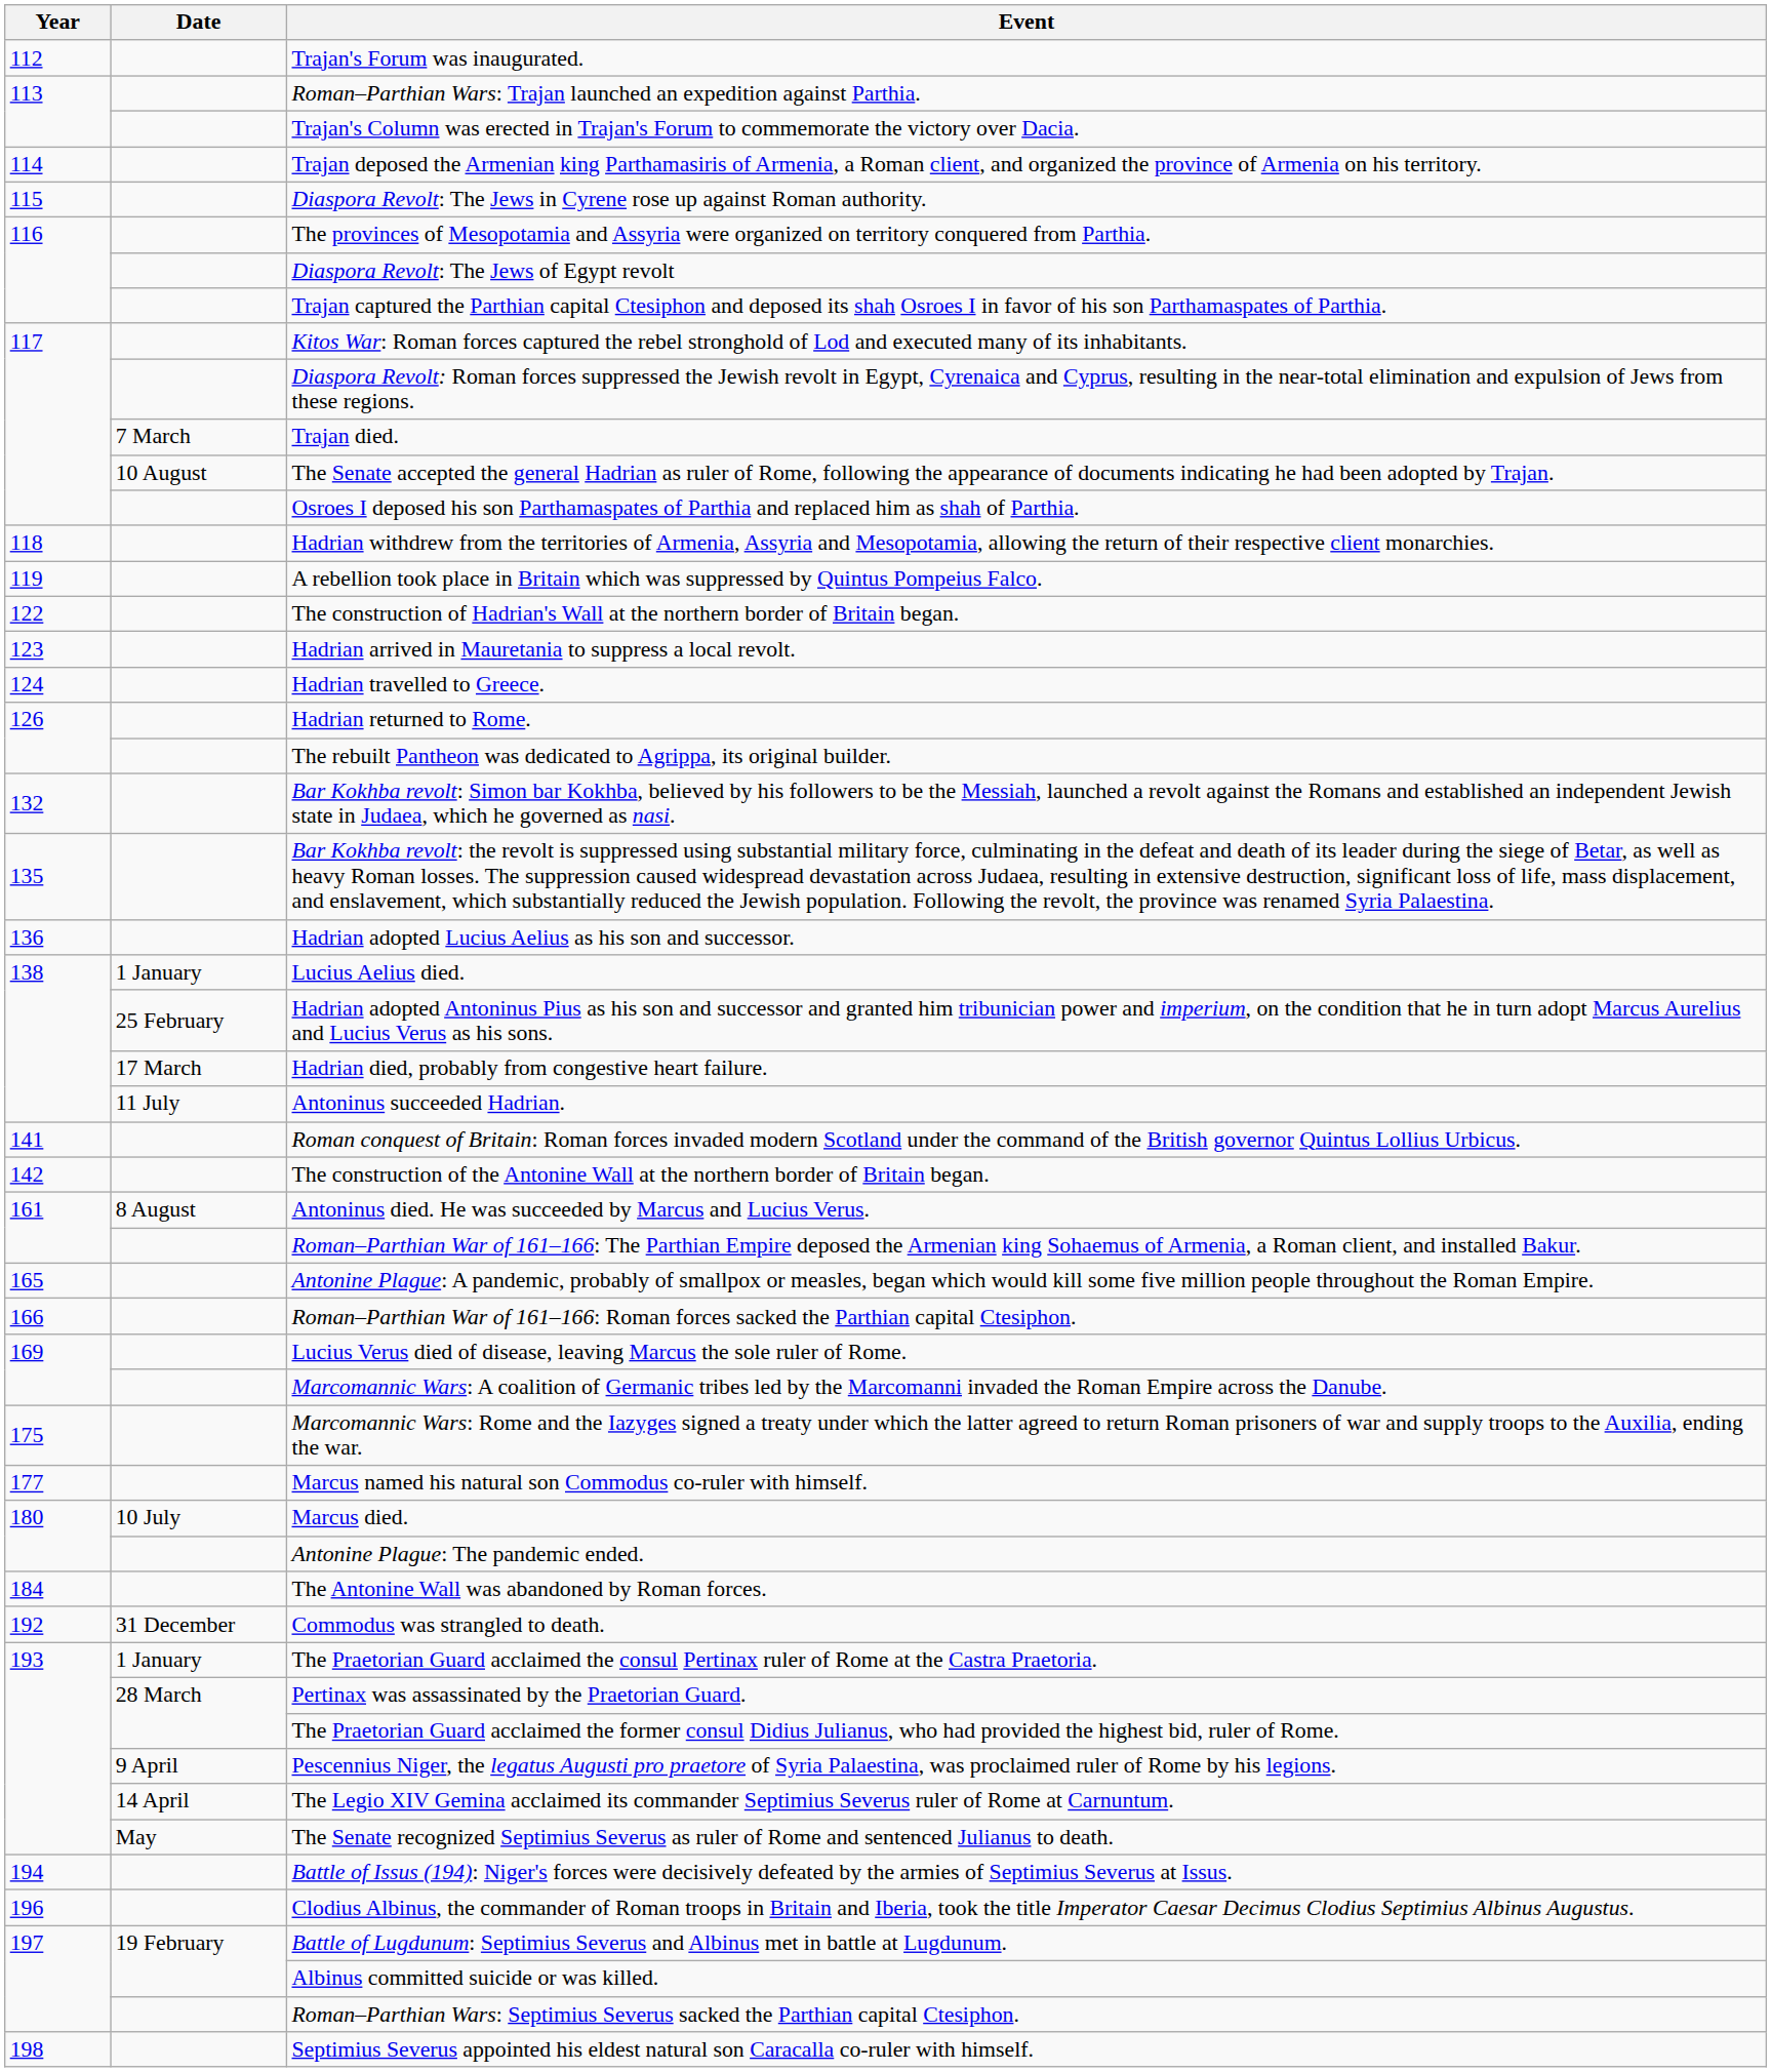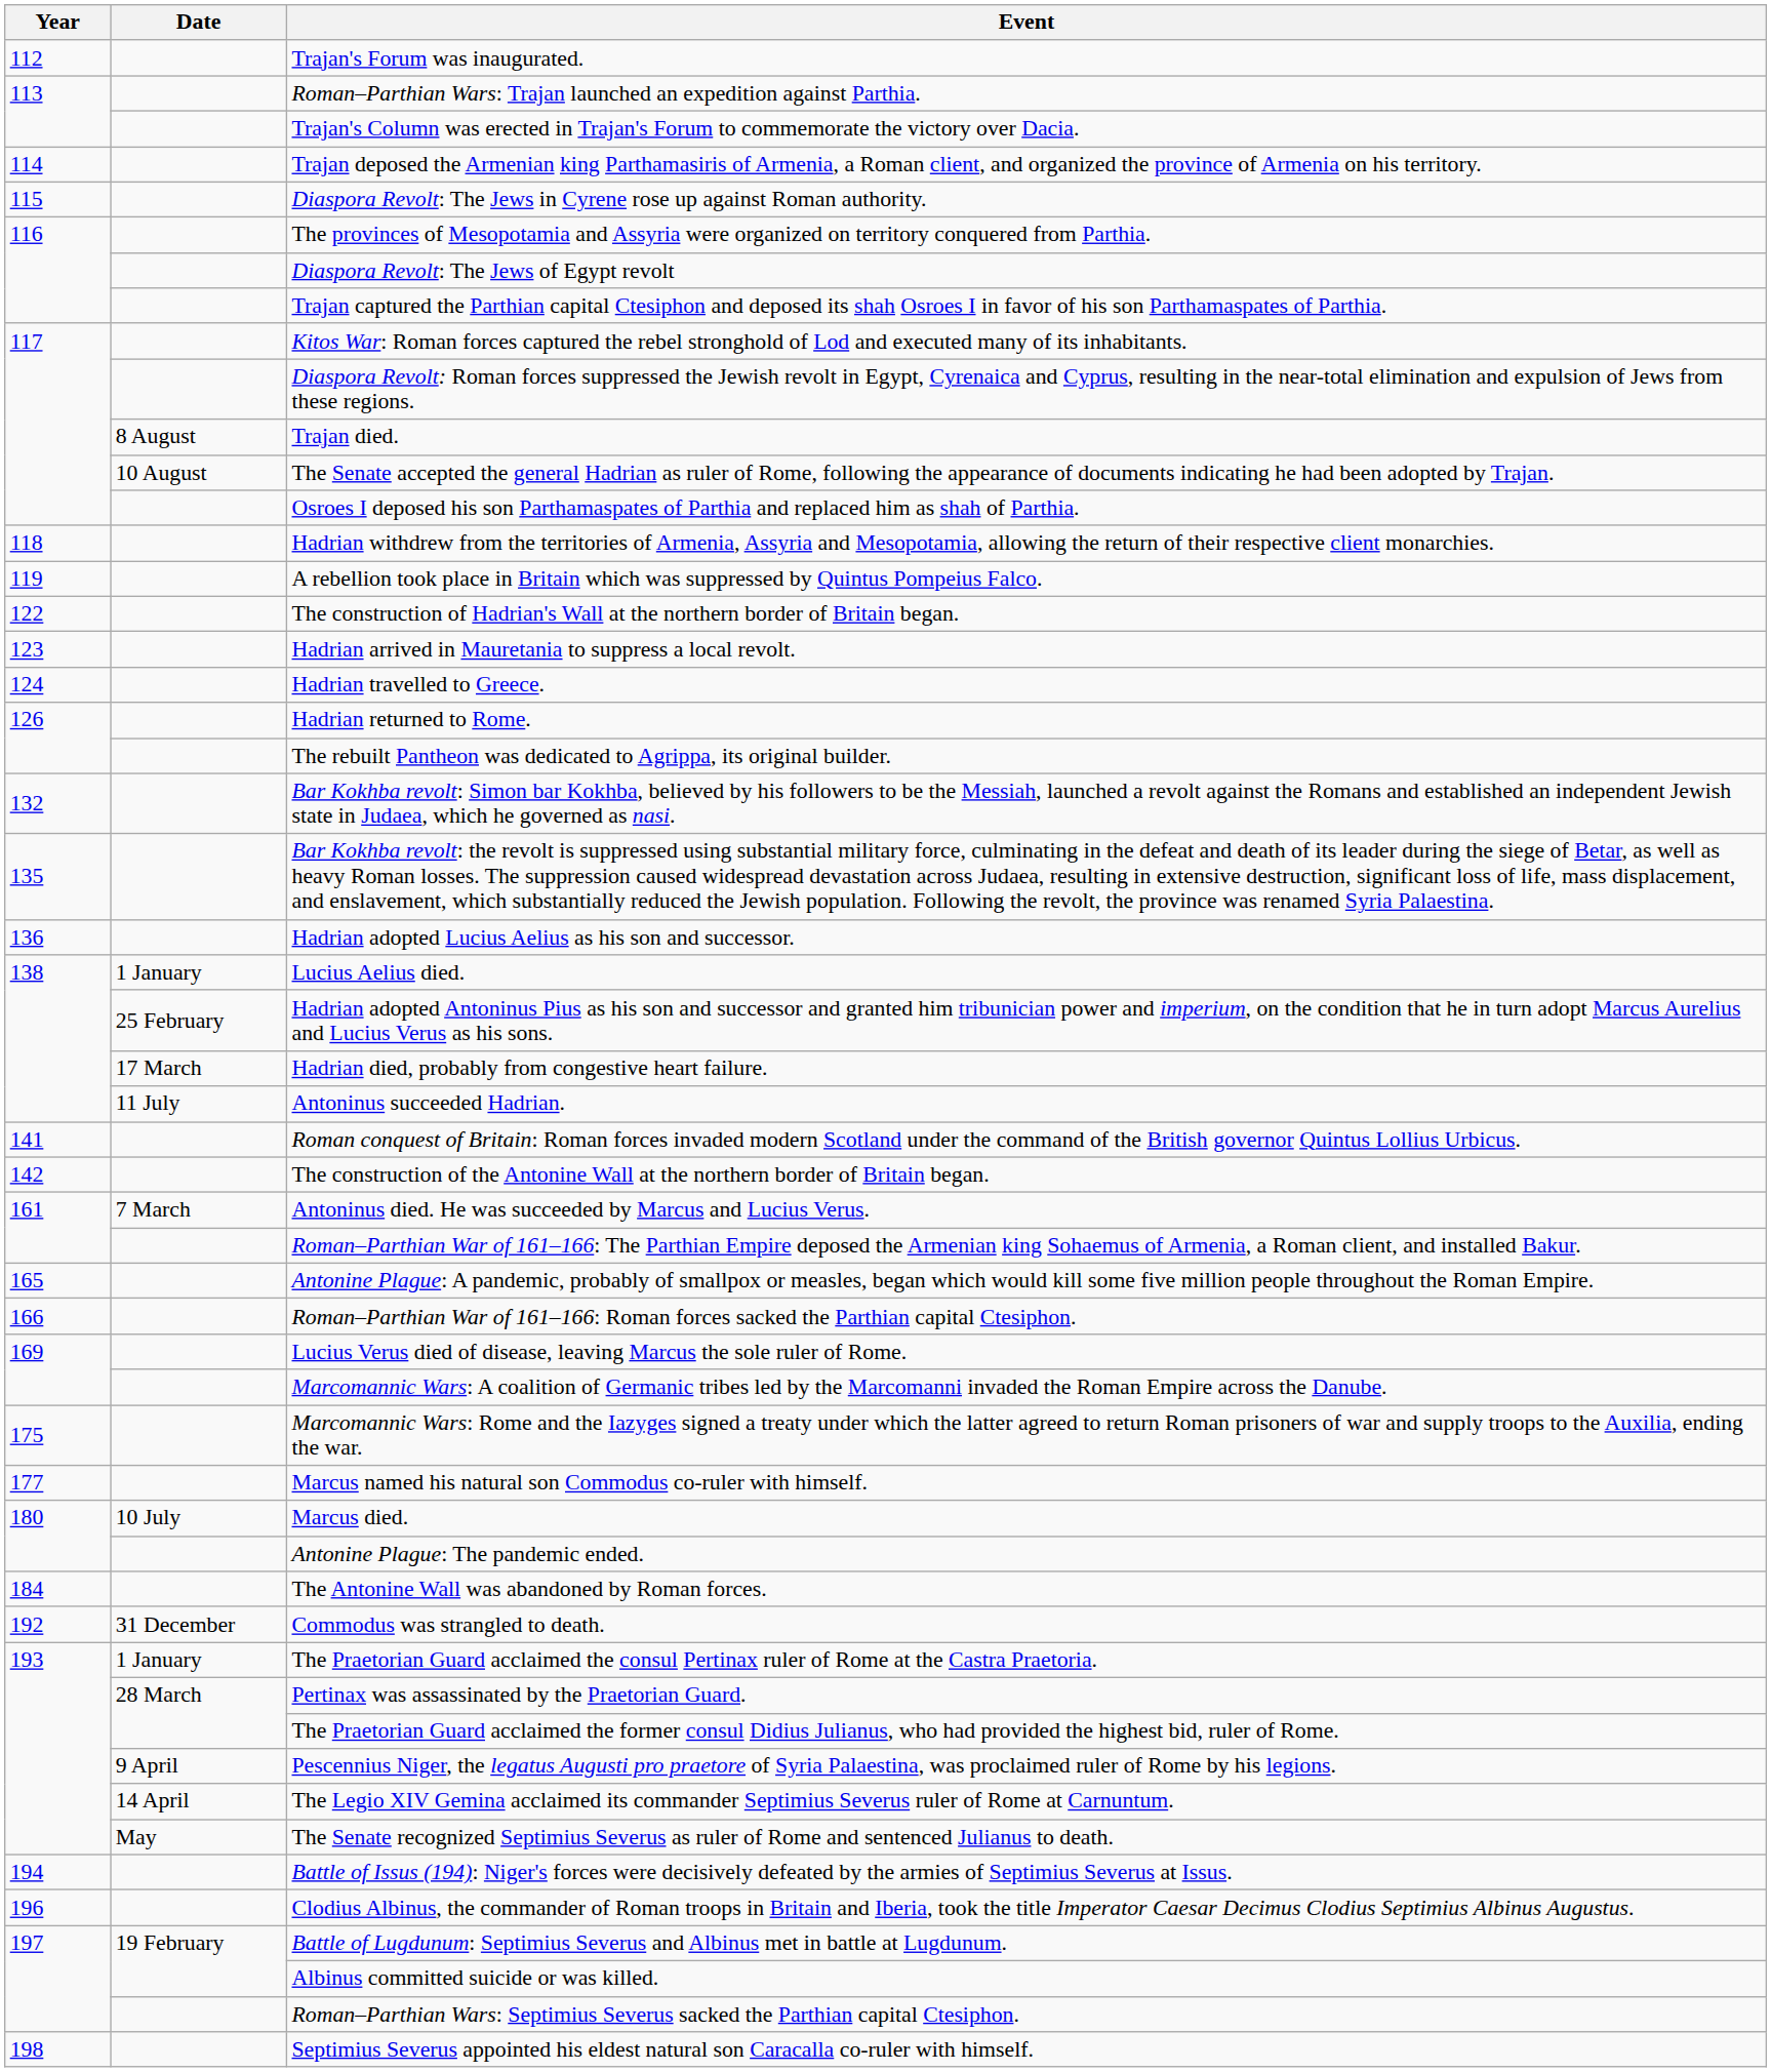 <table class="wikitable" width="100%">
 <tr>
 <th style="width:6%">Year</th>
 <th style="width:10%">Date</th>
 <th>Event</th>
 </tr>
 <tr>
 <td><a href='#'>112</a></td>
 <td></td>
 <td><a href='#'>Trajan's Forum</a> was inaugurated.</td>
 </tr>
 <tr>
 <td rowspan="2" valign="top"><a href='#'>113</a></td>
 <td></td>
 <td><em>Roman–Parthian Wars</em>: <a href='#'>Trajan</a> launched an expedition against <a href='#'>Parthia</a>.</td>
 </tr>
 <tr>
 <td></td>
 <td><a href='#'>Trajan's Column</a> was erected in <a href='#'>Trajan's Forum</a> to commemorate the victory over <a href='#'>Dacia</a>.</td>
 </tr>
 <tr>
 <td><a href='#'>114</a></td>
 <td></td>
 <td><a href='#'>Trajan</a> deposed the <a href='#'>Armenian</a> <a href='#'>king</a> <a href='#'>Parthamasiris of Armenia</a>, a Roman <a href='#'>client</a>, and organized the <a href='#'>province</a> of <a href='#'>Armenia</a> on his territory.</td>
 </tr>
 <tr>
 <td><a href='#'>115</a></td>
 <td></td>
 <td><em><a href='#'>Diaspora Revolt</a></em>: The <a href='#'>Jews</a> in <a href='#'>Cyrene</a> rose up against Roman authority.</td>
 </tr>
 <tr>
 <td rowspan="3" valign="top"><a href='#'>116</a></td>
 <td></td>
 <td>The <a href='#'>provinces</a> of <a href='#'>Mesopotamia</a> and <a href='#'>Assyria</a> were organized on territory conquered from <a href='#'>Parthia</a>.</td>
 </tr>
 <tr>
 <td></td>
 <td><em><a href='#'>Diaspora Revolt</a></em>: The <a href='#'>Jews</a> of Egypt revolt</td>
 </tr>
 <tr>
 <td></td>
 <td><a href='#'>Trajan</a> captured the <a href='#'>Parthian</a> capital <a href='#'>Ctesiphon</a> and deposed its <a href='#'>shah</a> <a href='#'>Osroes I</a> in favor of his son <a href='#'>Parthamaspates of Parthia</a>.</td>
 </tr>
 <tr>
 <td rowspan="5" valign="top"><a href='#'>117</a></td>
 <td></td>
 <td><em><a href='#'>Kitos War</a></em>: Roman forces captured the rebel stronghold of <a href='#'>Lod</a> and executed many of its inhabitants.</td>
 </tr>
 <tr>
 <td></td>
 <td><em><a href='#'>Diaspora Revolt</a>:</em> Roman forces suppressed the Jewish revolt in Egypt, <a href='#'>Cyrenaica</a> and <a href='#'>Cyprus</a>, resulting in the near-total elimination and expulsion of Jews from these regions.</td>
 </tr>
 <tr>
-<td>7 March</td>
+<td>8 August</td>
 <td><a href='#'>Trajan</a> died.</td>
 </tr>
 <tr>
 <td>10 August</td>
 <td>The <a href='#'>Senate</a> accepted the <a href='#'>general</a> <a href='#'>Hadrian</a> as ruler of Rome, following the appearance of documents indicating he had been adopted by <a href='#'>Trajan</a>.</td>
 </tr>
 <tr>
 <td></td>
 <td><a href='#'>Osroes I</a> deposed his son <a href='#'>Parthamaspates of Parthia</a> and replaced him as <a href='#'>shah</a> of <a href='#'>Parthia</a>.</td>
 </tr>
 <tr>
 <td><a href='#'>118</a></td>
 <td></td>
 <td><a href='#'>Hadrian</a> withdrew from the territories of <a href='#'>Armenia</a>, <a href='#'>Assyria</a> and <a href='#'>Mesopotamia</a>, allowing the return of their respective <a href='#'>client</a> monarchies.</td>
 </tr>
 <tr>
 <td><a href='#'>119</a></td>
 <td></td>
 <td>A rebellion took place in <a href='#'>Britain</a> which was suppressed by <a href='#'>Quintus Pompeius Falco</a>.</td>
 </tr>
 <tr>
 <td><a href='#'>122</a></td>
 <td></td>
 <td>The construction of <a href='#'>Hadrian's Wall</a> at the northern border of <a href='#'>Britain</a> began.</td>
 </tr>
 <tr>
 <td><a href='#'>123</a></td>
 <td></td>
 <td><a href='#'>Hadrian</a> arrived in <a href='#'>Mauretania</a> to suppress a local revolt.</td>
 </tr>
 <tr>
 <td><a href='#'>124</a></td>
 <td></td>
 <td><a href='#'>Hadrian</a> travelled to <a href='#'>Greece</a>.</td>
 </tr>
 <tr>
 <td rowspan="2" valign="top"><a href='#'>126</a></td>
 <td></td>
 <td><a href='#'>Hadrian</a> returned to <a href='#'>Rome</a>.</td>
 </tr>
 <tr>
 <td></td>
 <td>The rebuilt <a href='#'>Pantheon</a> was dedicated to <a href='#'>Agrippa</a>, its original builder.</td>
 </tr>
 <tr>
 <td><a href='#'>132</a></td>
 <td></td>
 <td><em><a href='#'>Bar Kokhba revolt</a></em>: <a href='#'>Simon bar Kokhba</a>, believed by his followers to be the <a href='#'>Messiah</a>, launched a revolt against the Romans and established an independent Jewish state in <a href='#'>Judaea</a>, which he governed as <em><a href='#'>nasi</a></em>.</td>
 </tr>
 <tr>
 <td><a href='#'>135</a></td>
 <td></td>
 <td><em><a href='#'>Bar Kokhba revolt</a></em>: the revolt is suppressed using substantial military force, culminating in the defeat and death of its leader during the siege of <a href='#'>Betar</a>, as well as heavy Roman losses. The suppression caused widespread devastation across Judaea, resulting in extensive destruction, significant loss of life, mass displacement, and enslavement, which substantially reduced the Jewish population. Following the revolt, the province was renamed <a href='#'>Syria Palaestina</a>.</td>
 </tr>
 <tr>
 <td><a href='#'>136</a></td>
 <td></td>
 <td><a href='#'>Hadrian</a> adopted <a href='#'>Lucius Aelius</a> as his son and successor.</td>
 </tr>
 <tr>
 <td rowspan="4" valign="top"><a href='#'>138</a></td>
 <td>1 January</td>
 <td><a href='#'>Lucius Aelius</a> died.</td>
 </tr>
 <tr>
 <td>25 February</td>
 <td><a href='#'>Hadrian</a> adopted <a href='#'>Antoninus Pius</a> as his son and successor and granted him <a href='#'>tribunician</a> power and <em><a href='#'>imperium</a></em>, on the condition that he in turn adopt <a href='#'>Marcus Aurelius</a> and <a href='#'>Lucius Verus</a> as his sons.</td>
 </tr>
 <tr>
 <td>17 March</td>
 <td><a href='#'>Hadrian</a> died, probably from congestive heart failure.</td>
 </tr>
 <tr>
 <td>11 July</td>
 <td><a href='#'>Antoninus</a> succeeded <a href='#'>Hadrian</a>.</td>
 </tr>
 <tr>
 <td><a href='#'>141</a></td>
 <td></td>
 <td><em>Roman conquest of Britain</em>: Roman forces invaded modern <a href='#'>Scotland</a> under the command of the <a href='#'>British</a> <a href='#'>governor</a> <a href='#'>Quintus Lollius Urbicus</a>.</td>
 </tr>
 <tr>
 <td><a href='#'>142</a></td>
 <td></td>
 <td>The construction of the <a href='#'>Antonine Wall</a> at the northern border of <a href='#'>Britain</a> began.</td>
 </tr>
 <tr>
 <td rowspan="2" valign="top"><a href='#'>161</a></td>
-<td>8 August</td>
+<td>7 March</td>
 <td><a href='#'>Antoninus</a> died.  He was succeeded by <a href='#'>Marcus</a> and <a href='#'>Lucius Verus</a>.</td>
 </tr>
 <tr>
 <td></td>
 <td><em><a href='#'>Roman–Parthian War of 161–166</a></em>: The <a href='#'>Parthian Empire</a> deposed the <a href='#'>Armenian</a> <a href='#'>king</a> <a href='#'>Sohaemus of Armenia</a>, a Roman client, and installed <a href='#'>Bakur</a>.</td>
 </tr>
 <tr>
 <td><a href='#'>165</a></td>
 <td></td>
 <td><em><a href='#'>Antonine Plague</a></em>: A pandemic, probably of smallpox or measles, began which would kill some five million people throughout the Roman Empire.</td>
 </tr>
 <tr>
 <td><a href='#'>166</a></td>
 <td></td>
 <td><em>Roman–Parthian War of 161–166</em>: Roman forces sacked the <a href='#'>Parthian</a> capital <a href='#'>Ctesiphon</a>.</td>
 </tr>
 <tr>
 <td rowspan="2" valign="top"><a href='#'>169</a></td>
 <td></td>
 <td><a href='#'>Lucius Verus</a> died of disease, leaving <a href='#'>Marcus</a> the sole ruler of Rome.</td>
 </tr>
 <tr>
 <td></td>
 <td><em><a href='#'>Marcomannic Wars</a></em>: A coalition of <a href='#'>Germanic</a> tribes led by the <a href='#'>Marcomanni</a> invaded the Roman Empire across the <a href='#'>Danube</a>.</td>
 </tr>
 <tr>
 <td><a href='#'>175</a></td>
 <td></td>
 <td><em>Marcomannic Wars</em>: Rome and the <a href='#'>Iazyges</a> signed a treaty under which the latter agreed to return Roman prisoners of war and supply troops to the <a href='#'>Auxilia</a>, ending the war.</td>
 </tr>
 <tr>
 <td><a href='#'>177</a></td>
 <td></td>
 <td><a href='#'>Marcus</a> named his natural son <a href='#'>Commodus</a> co-ruler with himself.</td>
 </tr>
 <tr>
 <td rowspan="2" valign="top"><a href='#'>180</a></td>
 <td>10 July</td>
 <td><a href='#'>Marcus</a> died.</td>
 </tr>
 <tr>
 <td></td>
 <td><em>Antonine Plague</em>: The pandemic ended.</td>
 </tr>
 <tr>
 <td><a href='#'>184</a></td>
 <td></td>
 <td>The <a href='#'>Antonine Wall</a> was abandoned by Roman forces.</td>
 </tr>
 <tr>
 <td><a href='#'>192</a></td>
 <td>31 December</td>
 <td><a href='#'>Commodus</a> was strangled to death.</td>
 </tr>
 <tr>
 <td rowspan="6" valign="top"><a href='#'>193</a></td>
 <td>1 January</td>
 <td>The <a href='#'>Praetorian Guard</a> acclaimed the <a href='#'>consul</a> <a href='#'>Pertinax</a> ruler of Rome at the <a href='#'>Castra Praetoria</a>.</td>
 </tr>
 <tr>
 <td rowspan="2" valign="top">28 March</td>
 <td><a href='#'>Pertinax</a> was assassinated by the <a href='#'>Praetorian Guard</a>.</td>
 </tr>
 <tr>
 <td>The <a href='#'>Praetorian Guard</a> acclaimed the former <a href='#'>consul</a> <a href='#'>Didius Julianus</a>, who had provided the highest bid, ruler of Rome.</td>
 </tr>
 <tr>
 <td>9 April</td>
 <td><a href='#'>Pescennius Niger</a>, the <em><a href='#'>legatus Augusti pro praetore</a></em> of <a href='#'>Syria Palaestina</a>, was proclaimed ruler of Rome by his <a href='#'>legions</a>.</td>
 </tr>
 <tr>
 <td>14 April</td>
 <td>The <a href='#'>Legio XIV Gemina</a> acclaimed its commander <a href='#'>Septimius Severus</a> ruler of Rome at <a href='#'>Carnuntum</a>.</td>
 </tr>
 <tr>
 <td>May</td>
 <td>The <a href='#'>Senate</a> recognized <a href='#'>Septimius Severus</a> as ruler of Rome and sentenced <a href='#'>Julianus</a> to death.</td>
 </tr>
 <tr>
 <td><a href='#'>194</a></td>
 <td></td>
 <td><em><a href='#'>Battle of Issus (194)</a></em>: <a href='#'>Niger's</a> forces were decisively defeated by the armies of <a href='#'>Septimius Severus</a> at <a href='#'>Issus</a>.</td>
 </tr>
 <tr>
 <td><a href='#'>196</a></td>
 <td></td>
 <td><a href='#'>Clodius Albinus</a>, the commander of Roman troops in <a href='#'>Britain</a> and <a href='#'>Iberia</a>, took the title <em>Imperator Caesar Decimus Clodius Septimius Albinus Augustus</em>.</td>
 </tr>
 <tr>
 <td rowspan="3" valign="top"><a href='#'>197</a></td>
 <td rowspan="2" valign="top">19 February</td>
 <td><em><a href='#'>Battle of Lugdunum</a></em>: <a href='#'>Septimius Severus</a> and <a href='#'>Albinus</a> met in battle at <a href='#'>Lugdunum</a>.</td>
 </tr>
 <tr>
 <td><a href='#'>Albinus</a> committed suicide or was killed.</td>
 </tr>
 <tr>
 <td></td>
 <td><em>Roman–Parthian Wars</em>: <a href='#'>Septimius Severus</a> sacked the <a href='#'>Parthian</a> capital <a href='#'>Ctesiphon</a>.</td>
 </tr>
 <tr>
 <td><a href='#'>198</a></td>
 <td></td>
 <td><a href='#'>Septimius Severus</a> appointed his eldest natural son <a href='#'>Caracalla</a> co-ruler with himself.</td>
 </tr>
 </table>
